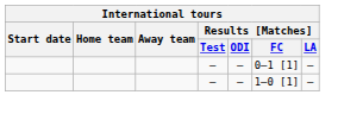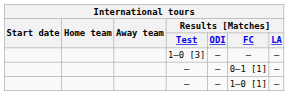 <table class="wikitable">
 <tr>
 <th colspan="7">International tours</th>
 </tr>
 <tr>
 <th rowspan="2">Start date</th>
 <th rowspan="2">Home team</th>
 <th rowspan="2">Away team</th>
 <th colspan="4">Results [Matches]</th>
 </tr>
 <tr>
 <th><a href='#'>Test</a></th>
 <th><a href='#'>ODI</a></th>
 <th><a href='#'>FC</a></th>
 <th><a href='#'>LA</a></th>
 </tr>
 <tr>
 <td><a href='#'></a></td>
 <td></td>
 <td></td>
+<td>1–0 [3]</td>
+<td ; style="text-align:center">—</td>
+<td ; style="text-align:center">—</td>
+<td ; style="text-align:center">—</td>
+</tr>
+<tr>
+<td><a href='#'></a></td>
+<td></td>
+<td></td>
 <td ; style="text-align:center">—</td>
 <td ; style="text-align:center">—</td>
 <td>0–1 [1]</td>
 <td ; style="text-align:center">—</td>
 </tr>
 <tr>
 <td><a href='#'></a></td>
 <td></td>
 <td></td>
 <td ; style="text-align:center">—</td>
 <td ; style="text-align:center">—</td>
 <td>1–0 [1]</td>
 <td ; style="text-align:center">—</td>
 </tr>
 </table>
